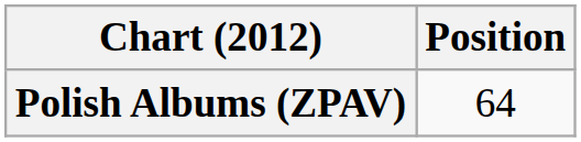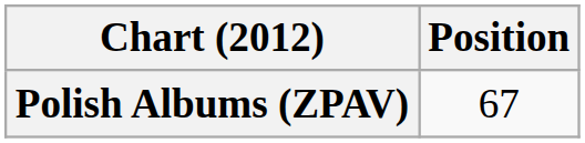 <table class="wikitable sortable plainrowheaders" style="text-align:center;">
 <tr>
 <th>Chart (2012)</th>
 <th>Position</th>
 </tr>
 <tr>
 <th scope="row">Polish Albums (ZPAV)</th>
-<td style="text-align:center;">64</td>
+<td style="text-align:center;">67</td>
 </tr>
 </table>
